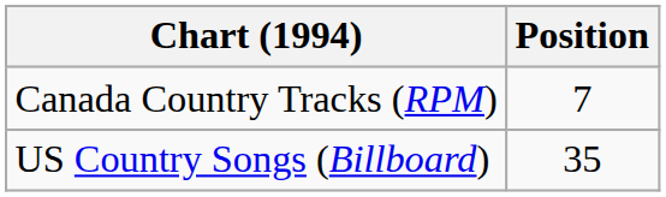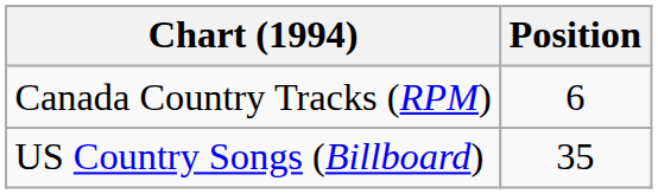 <table class="wikitable sortable">
 <tr>
 <th scope="col">Chart (1994)</th>
 <th scope="col">Position</th>
 </tr>
 <tr>
 <td>Canada Country Tracks (<em><a href='#'>RPM</a></em>)</td>
-<td align="center">7</td>
+<td align="center">6</td>
 </tr>
 <tr>
 <td>US <a href='#'>Country Songs</a> (<em><a href='#'>Billboard</a></em>)</td>
 <td align="center">35</td>
 </tr>
 </table>
